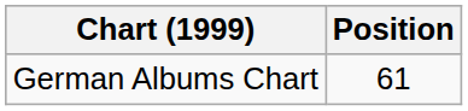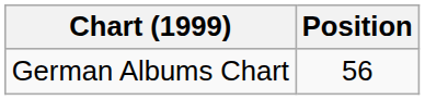 <table class="wikitable sortable plainrowheaders" style="text-align:center;">
 <tr>
 <th scope="column">Chart (1999)</th>
 <th scope="column">Position</th>
 </tr>
 <tr>
 <td align="left">German Albums Chart</td>
-<td align="center">61</td>
+<td align="center">56</td>
 </tr>
 </table>
